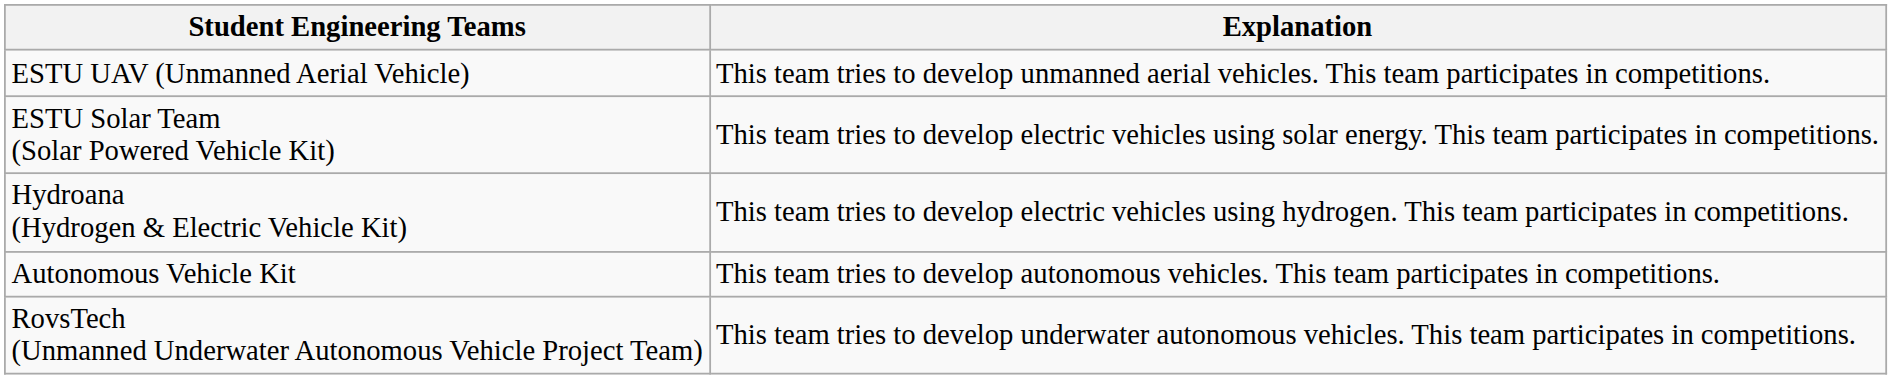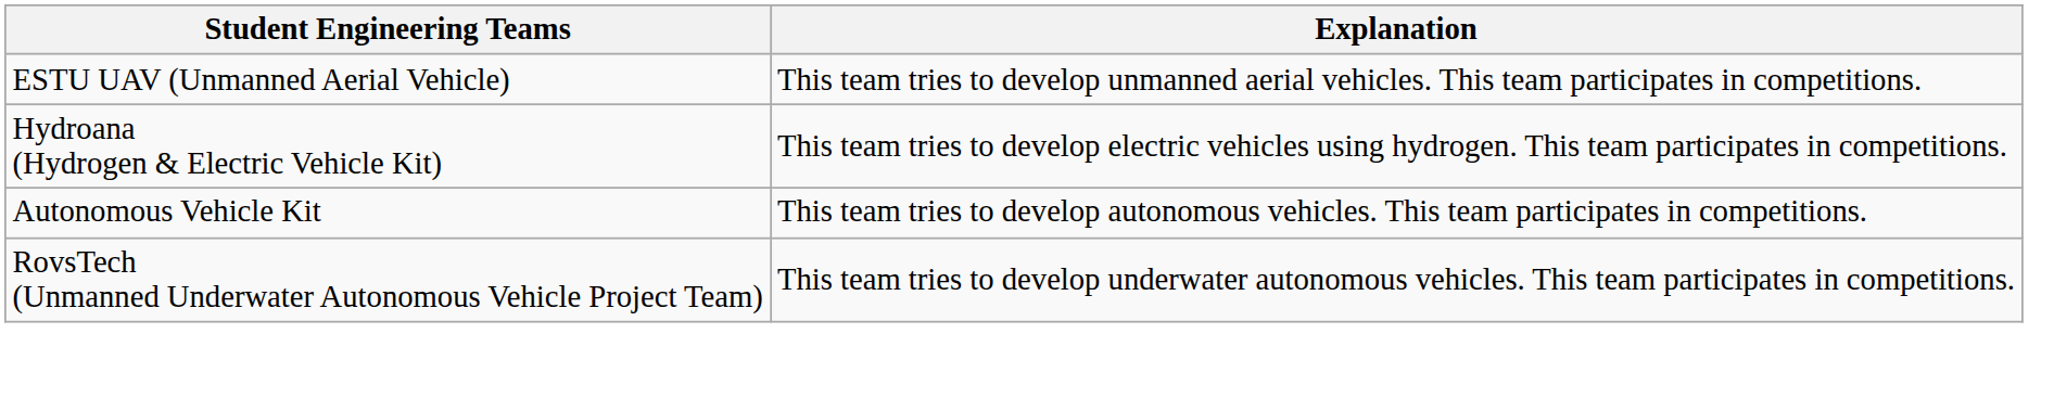 <table class="wikitable">
 <tr>
 <th>Student Engineering Teams</th>
 <th>Explanation</th>
 </tr>
 <tr>
 <td>ESTU UAV (Unmanned Aerial Vehicle)</td>
 <td>This team tries to develop unmanned aerial vehicles. This team participates in competitions.</td>
-</tr>
-<tr>
-<td>ESTU Solar Team<br>(Solar Powered Vehicle Kit)</td>
-<td>This team tries to develop electric vehicles using solar energy. This team participates in competitions.</td>
 </tr>
 <tr>
 <td>Hydroana<br>(Hydrogen & Electric Vehicle Kit)</td>
 <td>This team tries to develop electric vehicles using hydrogen. This team participates in competitions.</td>
 </tr>
 <tr>
 <td>Autonomous Vehicle Kit</td>
 <td>This team tries to develop autonomous vehicles. This team participates in competitions.</td>
 </tr>
 <tr>
 <td>RovsTech<br>(Unmanned Underwater Autonomous Vehicle Project Team)</td>
 <td>This team tries to develop underwater autonomous vehicles. This team participates in competitions.</td>
 </tr>
 </table>
